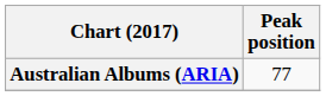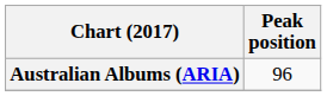 <table class="wikitable sortable plainrowheaders" style="text-align:center">
 <tr>
 <th scope="col">Chart (2017)</th>
 <th scope="col">Peak<br> position</th>
 </tr>
 <tr>
 <th scope="row">Australian Albums (<a href='#'>ARIA</a>)</th>
-<td>77</td>
+<td>96</td>
 </tr>
 <tr>
 </tr>
 <tr>
 </tr>
 </table>
